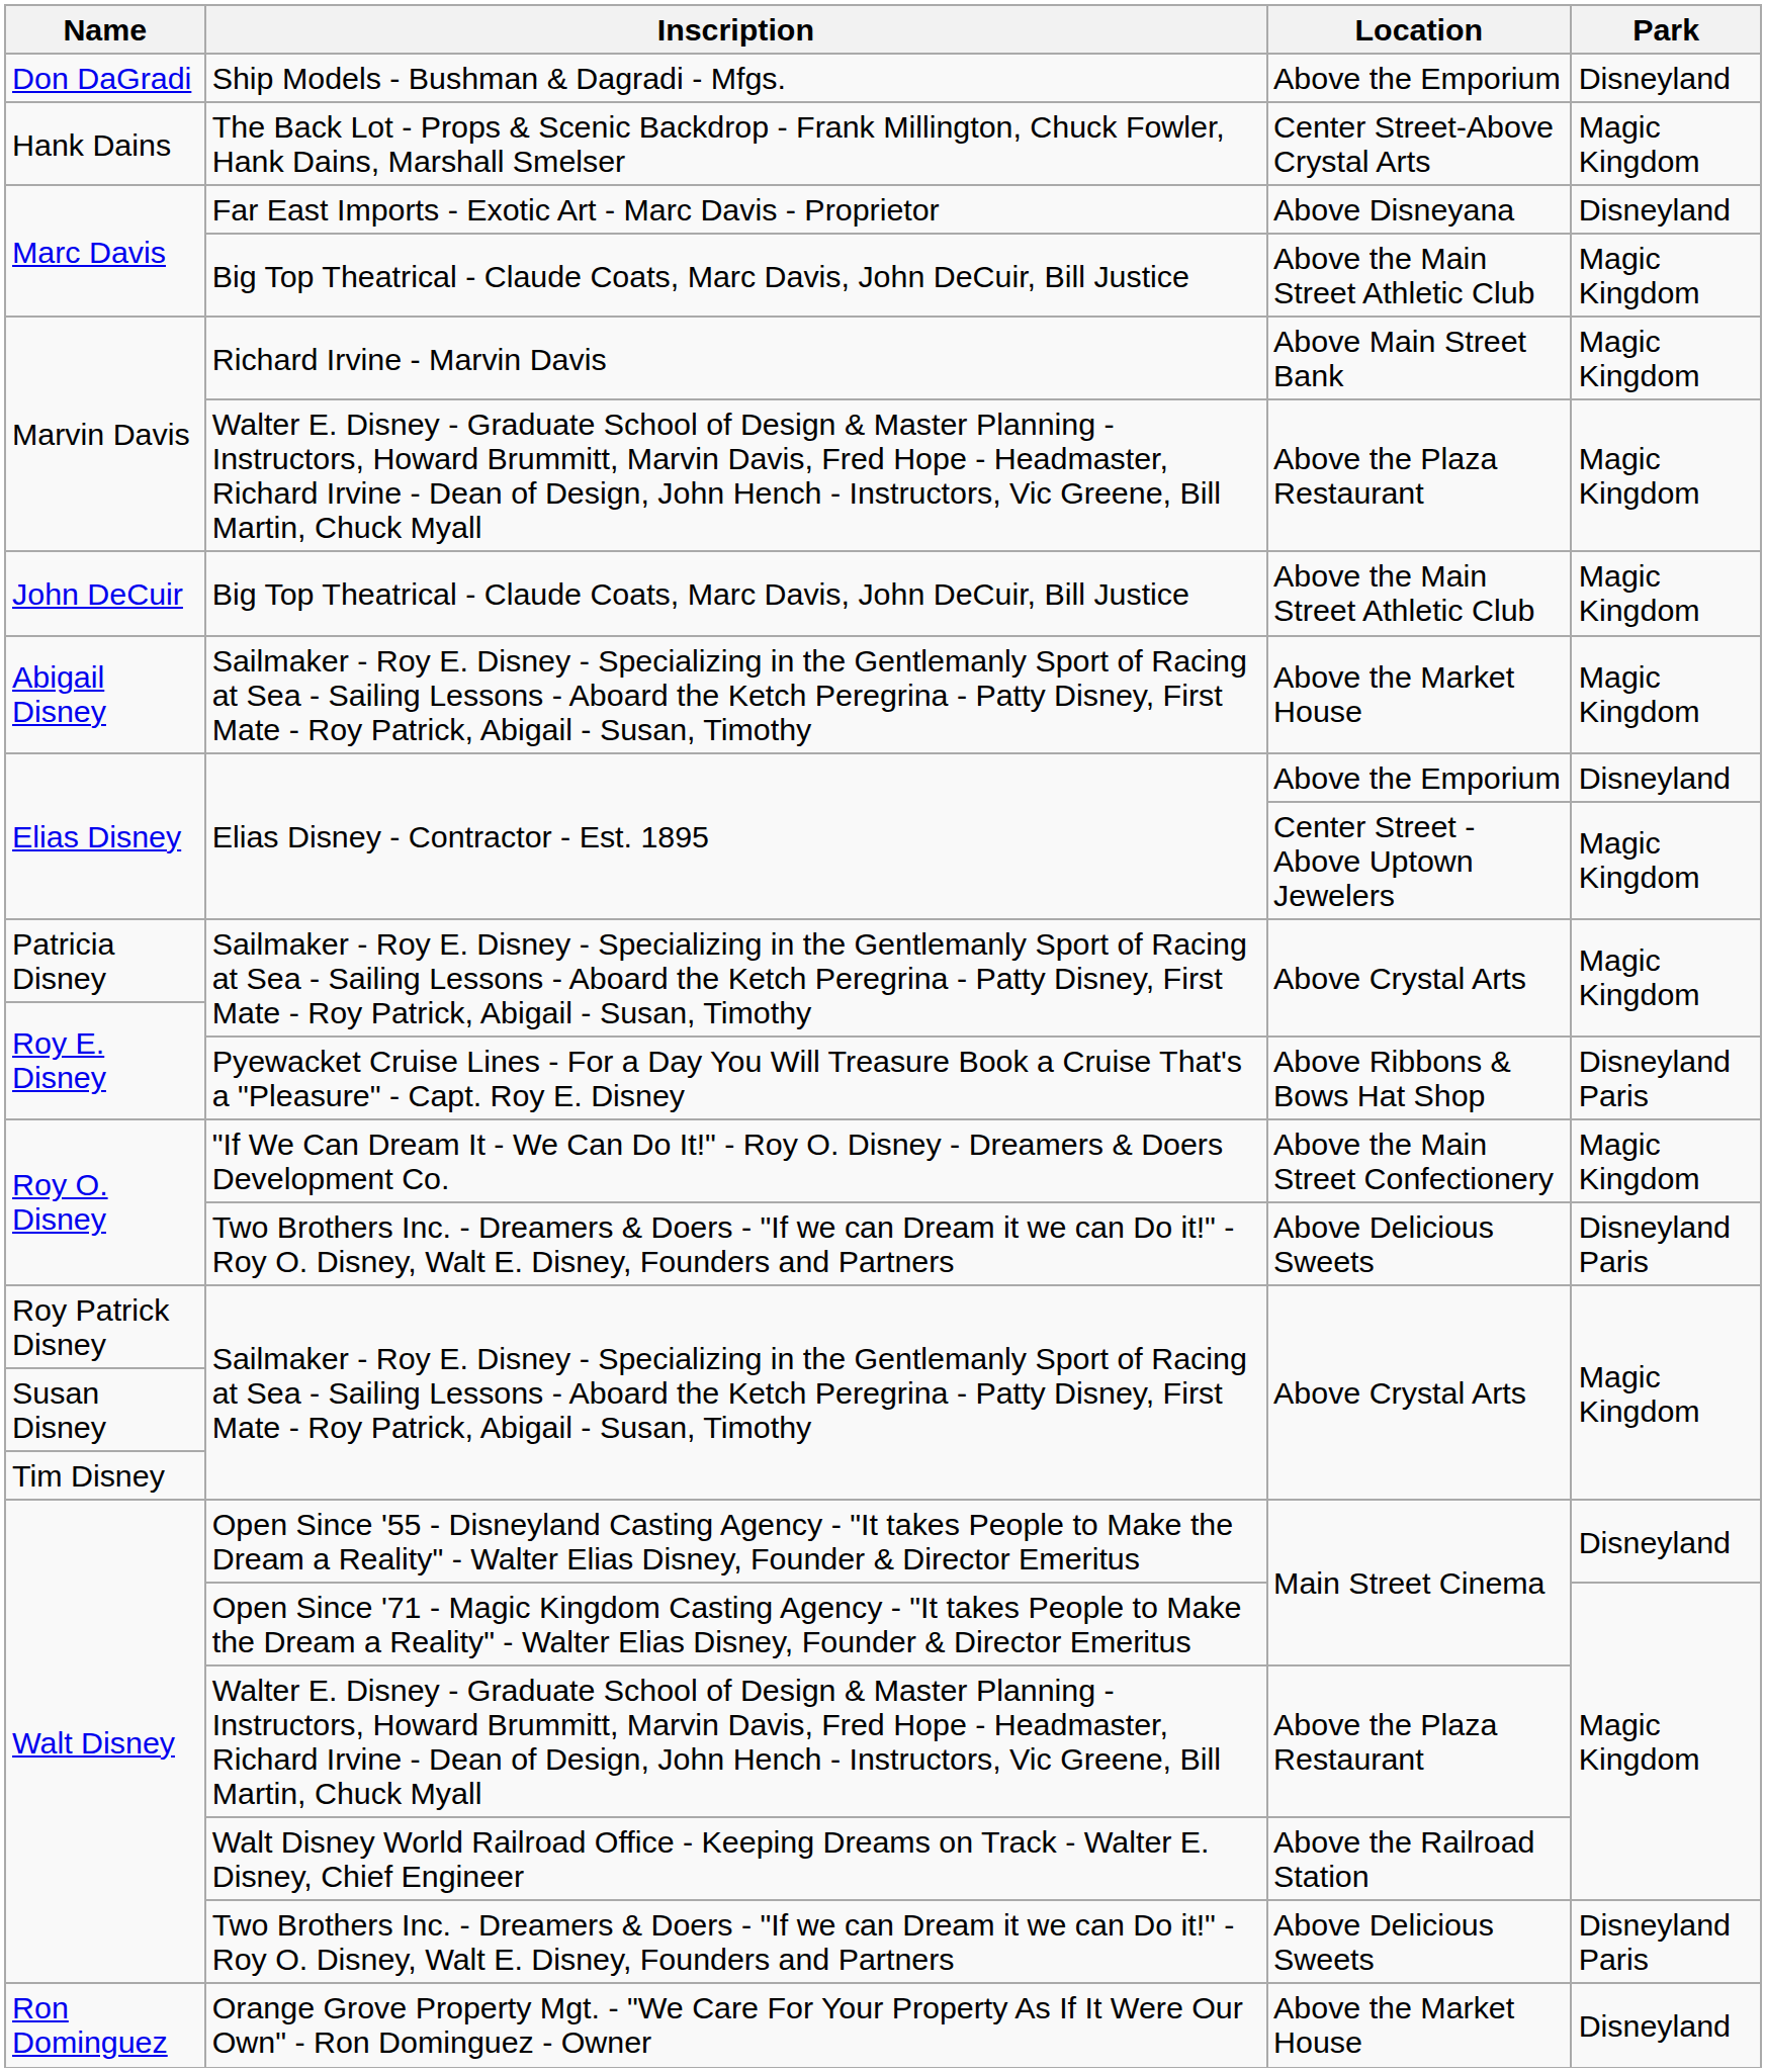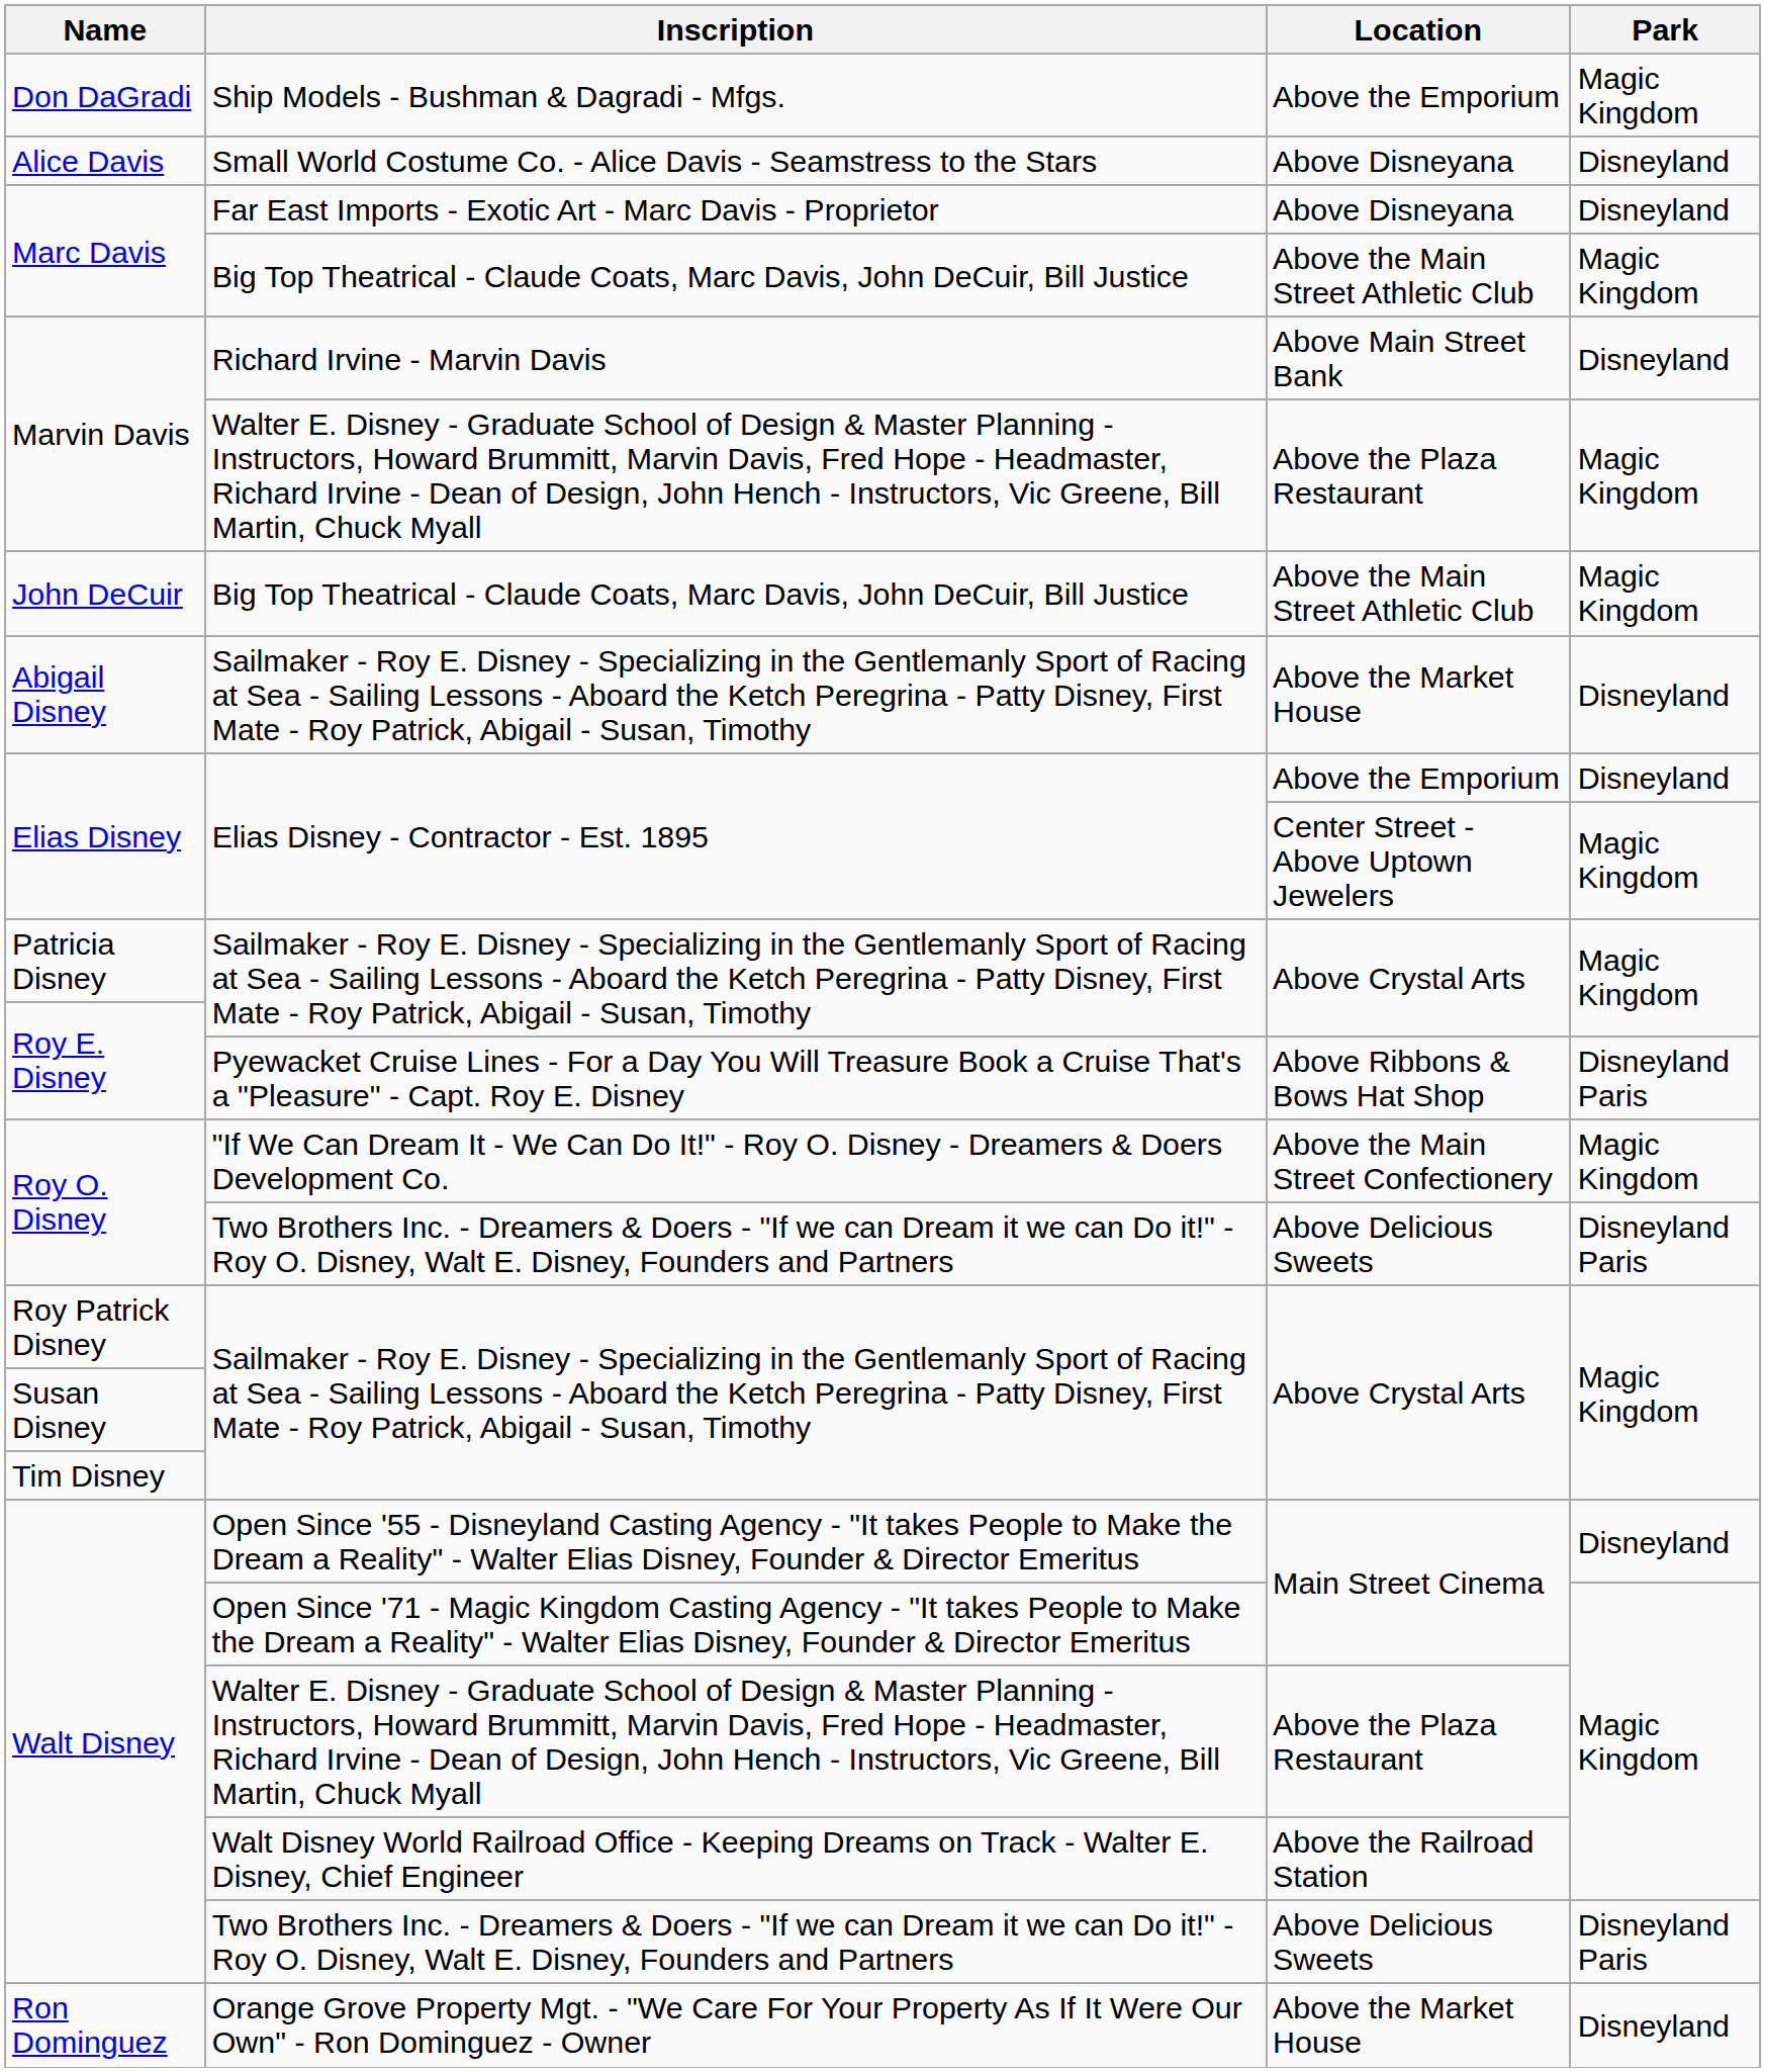 <table class="wikitable" style="font-size: 95%">
 <tr>
 <th>Name</th>
 <th>Inscription</th>
 <th>Location</th>
 <th>Park</th>
 </tr>
 <tr>
 <td><a href='#'>Don DaGradi</a></td>
 <td>Ship Models - Bushman & Dagradi - Mfgs.</td>
 <td>Above the Emporium</td>
-<td>Disneyland</td>
+<td>Magic Kingdom</td>
 </tr>
 <tr>
-<td>Hank Dains</td>
-<td>The Back Lot - Props & Scenic Backdrop - Frank Millington, Chuck Fowler, Hank Dains, Marshall Smelser</td>
-<td>Center Street-Above Crystal Arts</td>
-<td>Magic Kingdom</td>
+<td><a href='#'>Alice Davis</a></td>
+<td>Small World Costume Co. - Alice Davis - Seamstress to the Stars</td>
+<td>Above Disneyana</td>
+<td>Disneyland</td>
 </tr>
 <tr>
 <td rowspan="2"><a href='#'>Marc Davis</a></td>
 <td>Far East Imports - Exotic Art - Marc Davis - Proprietor</td>
 <td>Above Disneyana</td>
 <td>Disneyland</td>
 </tr>
 <tr>
 <td>Big Top Theatrical - Claude Coats, Marc Davis, John DeCuir, Bill Justice</td>
 <td>Above the Main Street Athletic Club</td>
 <td>Magic Kingdom</td>
 </tr>
 <tr>
 <td rowspan="2">Marvin Davis</td>
 <td>Richard Irvine - Marvin Davis</td>
 <td>Above Main Street Bank</td>
-<td>Magic Kingdom</td>
+<td>Disneyland</td>
 </tr>
 <tr>
 <td>Walter E. Disney - Graduate School of Design & Master Planning - Instructors, Howard Brummitt, Marvin Davis, Fred Hope - Headmaster, Richard Irvine - Dean of Design, John Hench - Instructors, Vic Greene, Bill Martin, Chuck Myall</td>
 <td>Above the Plaza Restaurant</td>
 <td>Magic Kingdom</td>
 </tr>
 <tr>
 <td><a href='#'>John DeCuir</a></td>
 <td>Big Top Theatrical - Claude Coats, Marc Davis, John DeCuir, Bill Justice</td>
 <td>Above the Main Street Athletic Club</td>
 <td>Magic Kingdom</td>
 </tr>
 <tr>
 <td><a href='#'>Abigail Disney</a></td>
 <td>Sailmaker - Roy E. Disney - Specializing in the Gentlemanly Sport of Racing at Sea - Sailing Lessons - Aboard the Ketch Peregrina - Patty Disney, First Mate - Roy Patrick, Abigail - Susan, Timothy</td>
 <td>Above the Market House</td>
-<td>Magic Kingdom</td>
+<td>Disneyland</td>
 </tr>
 <tr>
 <td rowspan="2"><a href='#'>Elias Disney</a></td>
 <td rowspan="2">Elias Disney - Contractor - Est. 1895</td>
 <td>Above the Emporium</td>
 <td>Disneyland</td>
 </tr>
 <tr>
 <td>Center Street - Above Uptown Jewelers</td>
 <td>Magic Kingdom</td>
 </tr>
 <tr>
 <td>Patricia Disney</td>
 <td rowspan="2">Sailmaker - Roy E. Disney - Specializing in the Gentlemanly Sport of Racing at Sea - Sailing Lessons - Aboard the Ketch Peregrina - Patty Disney, First Mate - Roy Patrick, Abigail - Susan, Timothy</td>
 <td rowspan="2">Above Crystal Arts</td>
 <td rowspan="2">Magic Kingdom</td>
 </tr>
 <tr>
 <td rowspan="2"><a href='#'>Roy E. Disney</a></td>
 </tr>
 <tr>
 <td>Pyewacket Cruise Lines - For a Day You Will Treasure Book a Cruise That's a "Pleasure" - Capt. Roy E. Disney</td>
 <td>Above Ribbons & Bows Hat Shop</td>
 <td>Disneyland Paris</td>
 </tr>
 <tr>
 <td rowspan="2"><a href='#'>Roy O. Disney</a></td>
 <td>"If We Can Dream It - We Can Do It!" - Roy O. Disney - Dreamers & Doers Development Co.</td>
 <td>Above the Main Street Confectionery</td>
 <td>Magic Kingdom</td>
 </tr>
 <tr>
 <td>Two Brothers Inc. - Dreamers & Doers - "If we can Dream it we can Do it!" - Roy O. Disney, Walt E. Disney, Founders and Partners</td>
 <td>Above Delicious Sweets</td>
 <td>Disneyland Paris</td>
 </tr>
 <tr>
 <td>Roy Patrick Disney</td>
 <td rowspan="3">Sailmaker - Roy E. Disney - Specializing in the Gentlemanly Sport of Racing at Sea - Sailing Lessons - Aboard the Ketch Peregrina - Patty Disney, First Mate - Roy Patrick, Abigail - Susan, Timothy</td>
 <td rowspan="3">Above Crystal Arts</td>
 <td rowspan="3">Magic Kingdom</td>
 </tr>
 <tr>
 <td>Susan Disney</td>
 </tr>
 <tr>
 <td>Tim Disney</td>
 </tr>
 <tr>
 <td rowspan="5"><a href='#'>Walt Disney</a></td>
 <td>Open Since '55 - Disneyland Casting Agency - "It takes People to Make the Dream a Reality" - Walter Elias Disney, Founder & Director Emeritus</td>
 <td rowspan="2">Main Street Cinema</td>
 <td>Disneyland</td>
 </tr>
 <tr>
 <td>Open Since '71 - Magic Kingdom Casting Agency - "It takes People to Make the Dream a Reality" - Walter Elias Disney, Founder & Director Emeritus</td>
 <td rowspan="3">Magic Kingdom</td>
 </tr>
 <tr>
 <td>Walter E. Disney - Graduate School of Design & Master Planning - Instructors, Howard Brummitt, Marvin Davis, Fred Hope - Headmaster, Richard Irvine - Dean of Design, John Hench - Instructors, Vic Greene, Bill Martin, Chuck Myall</td>
 <td>Above the Plaza Restaurant</td>
 </tr>
 <tr>
 <td>Walt Disney World Railroad Office - Keeping Dreams on Track - Walter E. Disney, Chief Engineer</td>
 <td>Above the Railroad Station</td>
 </tr>
 <tr>
 <td>Two Brothers Inc. - Dreamers & Doers - "If we can Dream it we can Do it!" - Roy O. Disney, Walt E. Disney, Founders and Partners</td>
 <td>Above Delicious Sweets</td>
 <td>Disneyland Paris</td>
 </tr>
 <tr>
 <td><a href='#'>Ron Dominguez</a></td>
 <td>Orange Grove Property Mgt. - "We Care For Your Property As If It Were Our Own" - Ron Dominguez - Owner</td>
 <td>Above the Market House</td>
 <td>Disneyland</td>
 </tr>
 <tr>
 </tr>
 </table>
